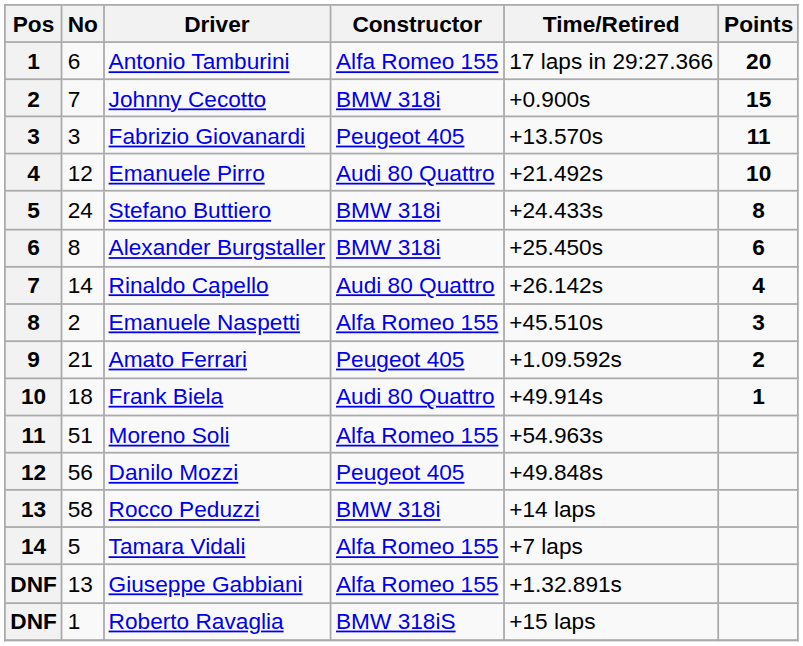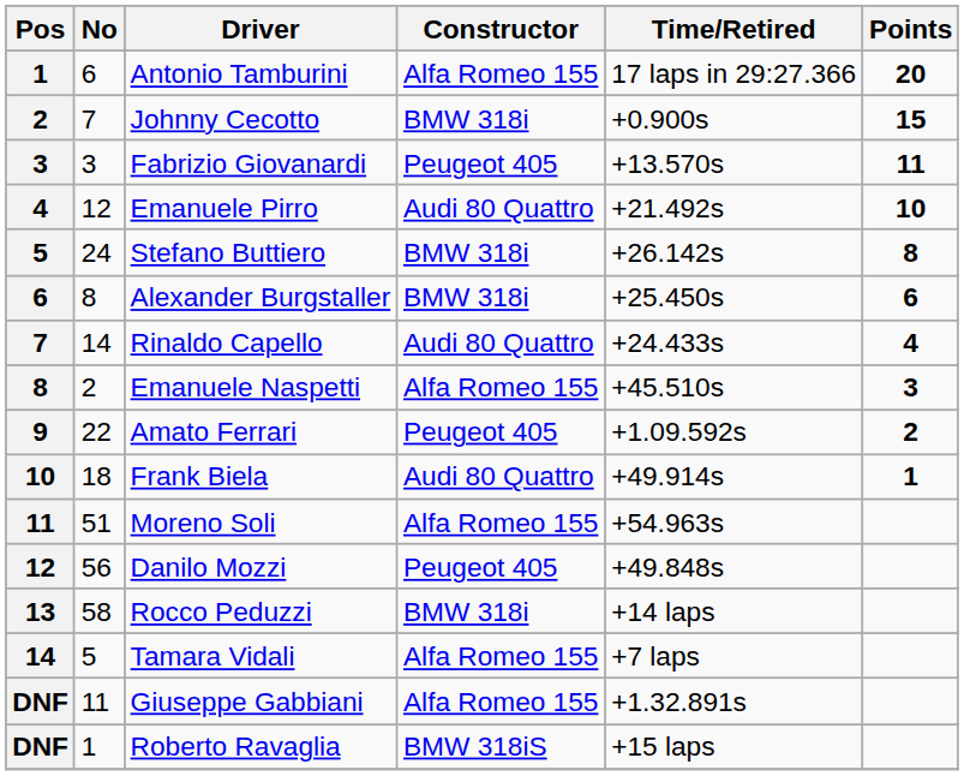 <table class="wikitable" style="font-size: 80%;">
 <tr>
 <th>Pos</th>
 <th>No</th>
 <th>Driver</th>
 <th>Constructor</th>
 <th>Time/Retired</th>
 <th>Points</th>
 </tr>
 <tr>
 <th>1</th>
 <td>6</td>
 <td> <a href='#'>Antonio Tamburini</a></td>
 <td><a href='#'>Alfa Romeo 155</a></td>
 <td>17 laps in 29:27.366</td>
 <td align=center><strong>20</strong></td>
 </tr>
 <tr>
 <th>2</th>
 <td>7</td>
 <td> <a href='#'>Johnny Cecotto</a></td>
 <td><a href='#'>BMW 318i</a></td>
 <td>+0.900s</td>
 <td align=center><strong>15</strong></td>
 </tr>
 <tr>
 <th>3</th>
 <td>3</td>
 <td> <a href='#'>Fabrizio Giovanardi</a></td>
 <td><a href='#'>Peugeot 405</a></td>
 <td>+13.570s</td>
 <td align=center><strong>11</strong></td>
 </tr>
 <tr>
 <th>4</th>
 <td>12</td>
 <td> <a href='#'>Emanuele Pirro</a></td>
 <td><a href='#'>Audi 80 Quattro</a></td>
 <td>+21.492s</td>
 <td align=center><strong>10</strong></td>
 </tr>
 <tr>
 <th>5</th>
 <td>24</td>
 <td> <a href='#'>Stefano Buttiero</a></td>
 <td><a href='#'>BMW 318i</a></td>
-<td>+24.433s</td>
+<td>+26.142s</td>
 <td align=center><strong>8</strong></td>
 </tr>
 <tr>
 <th>6</th>
 <td>8</td>
 <td> <a href='#'> Alexander Burgstaller</a></td>
 <td><a href='#'>BMW 318i</a></td>
 <td>+25.450s</td>
 <td align=center><strong>6</strong></td>
 </tr>
 <tr>
 <th>7</th>
 <td>14</td>
 <td> <a href='#'>Rinaldo Capello</a></td>
 <td><a href='#'>Audi 80 Quattro</a></td>
-<td>+26.142s</td>
+<td>+24.433s</td>
 <td align=center><strong>4</strong></td>
 </tr>
 <tr>
 <th>8</th>
 <td>2</td>
 <td> <a href='#'>Emanuele Naspetti</a></td>
 <td><a href='#'>Alfa Romeo 155</a></td>
 <td>+45.510s</td>
 <td align=center><strong>3</strong></td>
 </tr>
 <tr>
 <th>9</th>
-<td>21</td>
+<td>22</td>
 <td> <a href='#'>Amato Ferrari</a></td>
 <td><a href='#'>Peugeot 405</a></td>
 <td>+1.09.592s</td>
 <td align=center><strong>2</strong></td>
 </tr>
 <tr>
 <th>10</th>
 <td>18</td>
 <td> <a href='#'>Frank Biela</a></td>
 <td><a href='#'>Audi 80 Quattro</a></td>
 <td>+49.914s</td>
 <td align=center><strong>1</strong></td>
 </tr>
 <tr>
 <th>11</th>
 <td>51</td>
 <td> <a href='#'>Moreno Soli</a></td>
 <td><a href='#'>Alfa Romeo 155</a></td>
 <td>+54.963s</td>
 <td></td>
 </tr>
 <tr>
 <th>12</th>
 <td>56</td>
 <td> <a href='#'>Danilo Mozzi</a></td>
 <td><a href='#'>Peugeot 405</a></td>
 <td>+49.848s</td>
 <td></td>
 </tr>
 <tr>
 <th>13</th>
 <td>58</td>
 <td> <a href='#'>Rocco Peduzzi</a></td>
 <td><a href='#'>BMW 318i</a></td>
 <td>+14 laps</td>
 <td></td>
 </tr>
 <tr>
 <th>14</th>
 <td>5</td>
 <td> <a href='#'>Tamara Vidali</a></td>
 <td><a href='#'>Alfa Romeo 155</a></td>
 <td>+7 laps</td>
 <td></td>
 </tr>
 <tr>
 <th>DNF</th>
-<td>13</td>
+<td>11</td>
 <td> <a href='#'>Giuseppe Gabbiani</a></td>
 <td><a href='#'>Alfa Romeo 155</a></td>
 <td>+1.32.891s</td>
 <td></td>
 </tr>
 <tr>
 <th>DNF</th>
 <td>1</td>
 <td> <a href='#'>Roberto Ravaglia</a></td>
 <td><a href='#'>BMW 318iS</a></td>
 <td>+15 laps</td>
 <td></td>
 </tr>
 <tr>
 </tr>
 </table>
